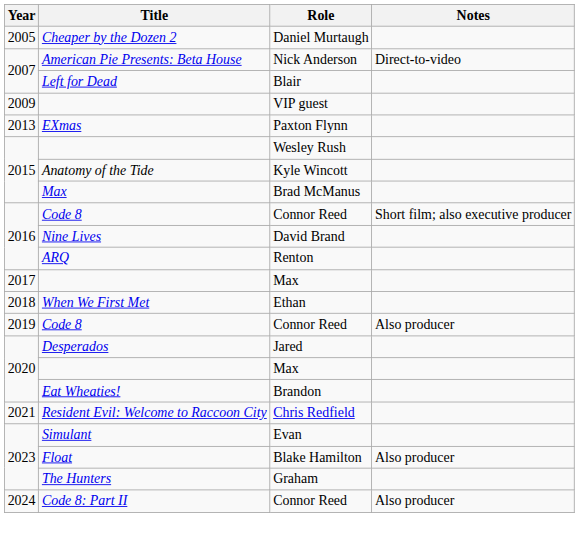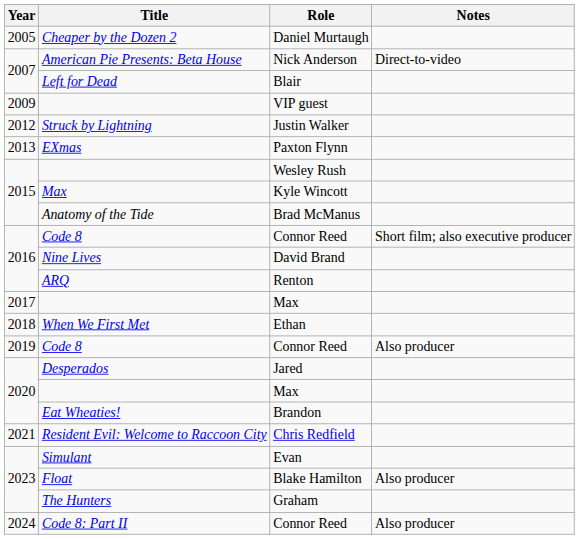 <table class="wikitable sortable">
 <tr>
 <th>Year</th>
 <th>Title</th>
 <th>Role</th>
 <th class="unsortable">Notes</th>
 </tr>
 <tr>
 <td>2005</td>
 <td><em><a href='#'>Cheaper by the Dozen 2</a></em></td>
 <td>Daniel Murtaugh</td>
 <td></td>
 </tr>
 <tr>
 <td rowspan="2">2007</td>
 <td><em><a href='#'>American Pie Presents: Beta House</a></em></td>
 <td>Nick Anderson</td>
 <td>Direct-to-video</td>
 </tr>
 <tr>
 <td><em><a href='#'>Left for Dead</a></em></td>
 <td>Blair</td>
 <td></td>
 </tr>
 <tr>
 <td>2009</td>
 <td><em></em></td>
 <td>VIP guest</td>
 <td></td>
 </tr>
 <tr>
+<td>2012</td>
+<td><em><a href='#'>Struck by Lightning</a></em></td>
+<td>Justin Walker</td>
+<td></td>
+</tr>
+<tr>
 <td>2013</td>
 <td><em><a href='#'>EXmas</a></em></td>
 <td>Paxton Flynn</td>
 <td></td>
 </tr>
 <tr>
 <td rowspan="3">2015</td>
 <td><em></em></td>
 <td>Wesley Rush</td>
 <td></td>
 </tr>
 <tr>
-<td><em>Anatomy of the Tide</em></td>
+<td><em><a href='#'>Max</a></em></td>
 <td>Kyle Wincott</td>
 <td></td>
 </tr>
 <tr>
-<td><em><a href='#'>Max</a></em></td>
+<td><em>Anatomy of the Tide</em></td>
 <td>Brad McManus</td>
 <td></td>
 </tr>
 <tr>
 <td rowspan="3">2016</td>
 <td><em><a href='#'>Code 8</a></em></td>
 <td>Connor Reed</td>
 <td>Short film; also executive producer</td>
 </tr>
 <tr>
 <td><em><a href='#'>Nine Lives</a></em></td>
 <td>David Brand</td>
 <td></td>
 </tr>
 <tr>
 <td><em><a href='#'>ARQ</a></em></td>
 <td>Renton</td>
 <td></td>
 </tr>
 <tr>
 <td>2017</td>
 <td><em></em></td>
 <td>Max</td>
 <td></td>
 </tr>
 <tr>
 <td>2018</td>
 <td><em><a href='#'>When We First Met</a></em></td>
 <td>Ethan</td>
 <td></td>
 </tr>
 <tr>
 <td>2019</td>
 <td><em><a href='#'>Code 8</a></em></td>
 <td>Connor Reed</td>
 <td>Also producer</td>
 </tr>
 <tr>
 <td rowspan="3">2020</td>
 <td><em><a href='#'>Desperados</a></em></td>
 <td>Jared</td>
 <td></td>
 </tr>
 <tr>
 <td><em></em></td>
 <td>Max</td>
 <td></td>
 </tr>
 <tr>
 <td><em><a href='#'>Eat Wheaties!</a></em></td>
 <td>Brandon</td>
 <td></td>
 </tr>
 <tr>
 <td>2021</td>
 <td><em><a href='#'>Resident Evil: Welcome to Raccoon City</a></em></td>
 <td><a href='#'>Chris Redfield</a></td>
 <td></td>
 </tr>
 <tr>
 <td rowspan="3">2023</td>
 <td><em><a href='#'>Simulant</a></em></td>
 <td>Evan</td>
 <td></td>
 </tr>
 <tr>
 <td><em><a href='#'>Float</a></em></td>
 <td>Blake Hamilton</td>
 <td>Also producer</td>
 </tr>
 <tr>
 <td data-sort-value="Hunters, The"><em><a href='#'>The Hunters</a></em></td>
 <td>Graham</td>
 <td></td>
 </tr>
 <tr>
 <td>2024</td>
 <td><em><a href='#'>Code 8: Part II</a></em></td>
 <td>Connor Reed</td>
 <td>Also producer</td>
 </tr>
 </table>
